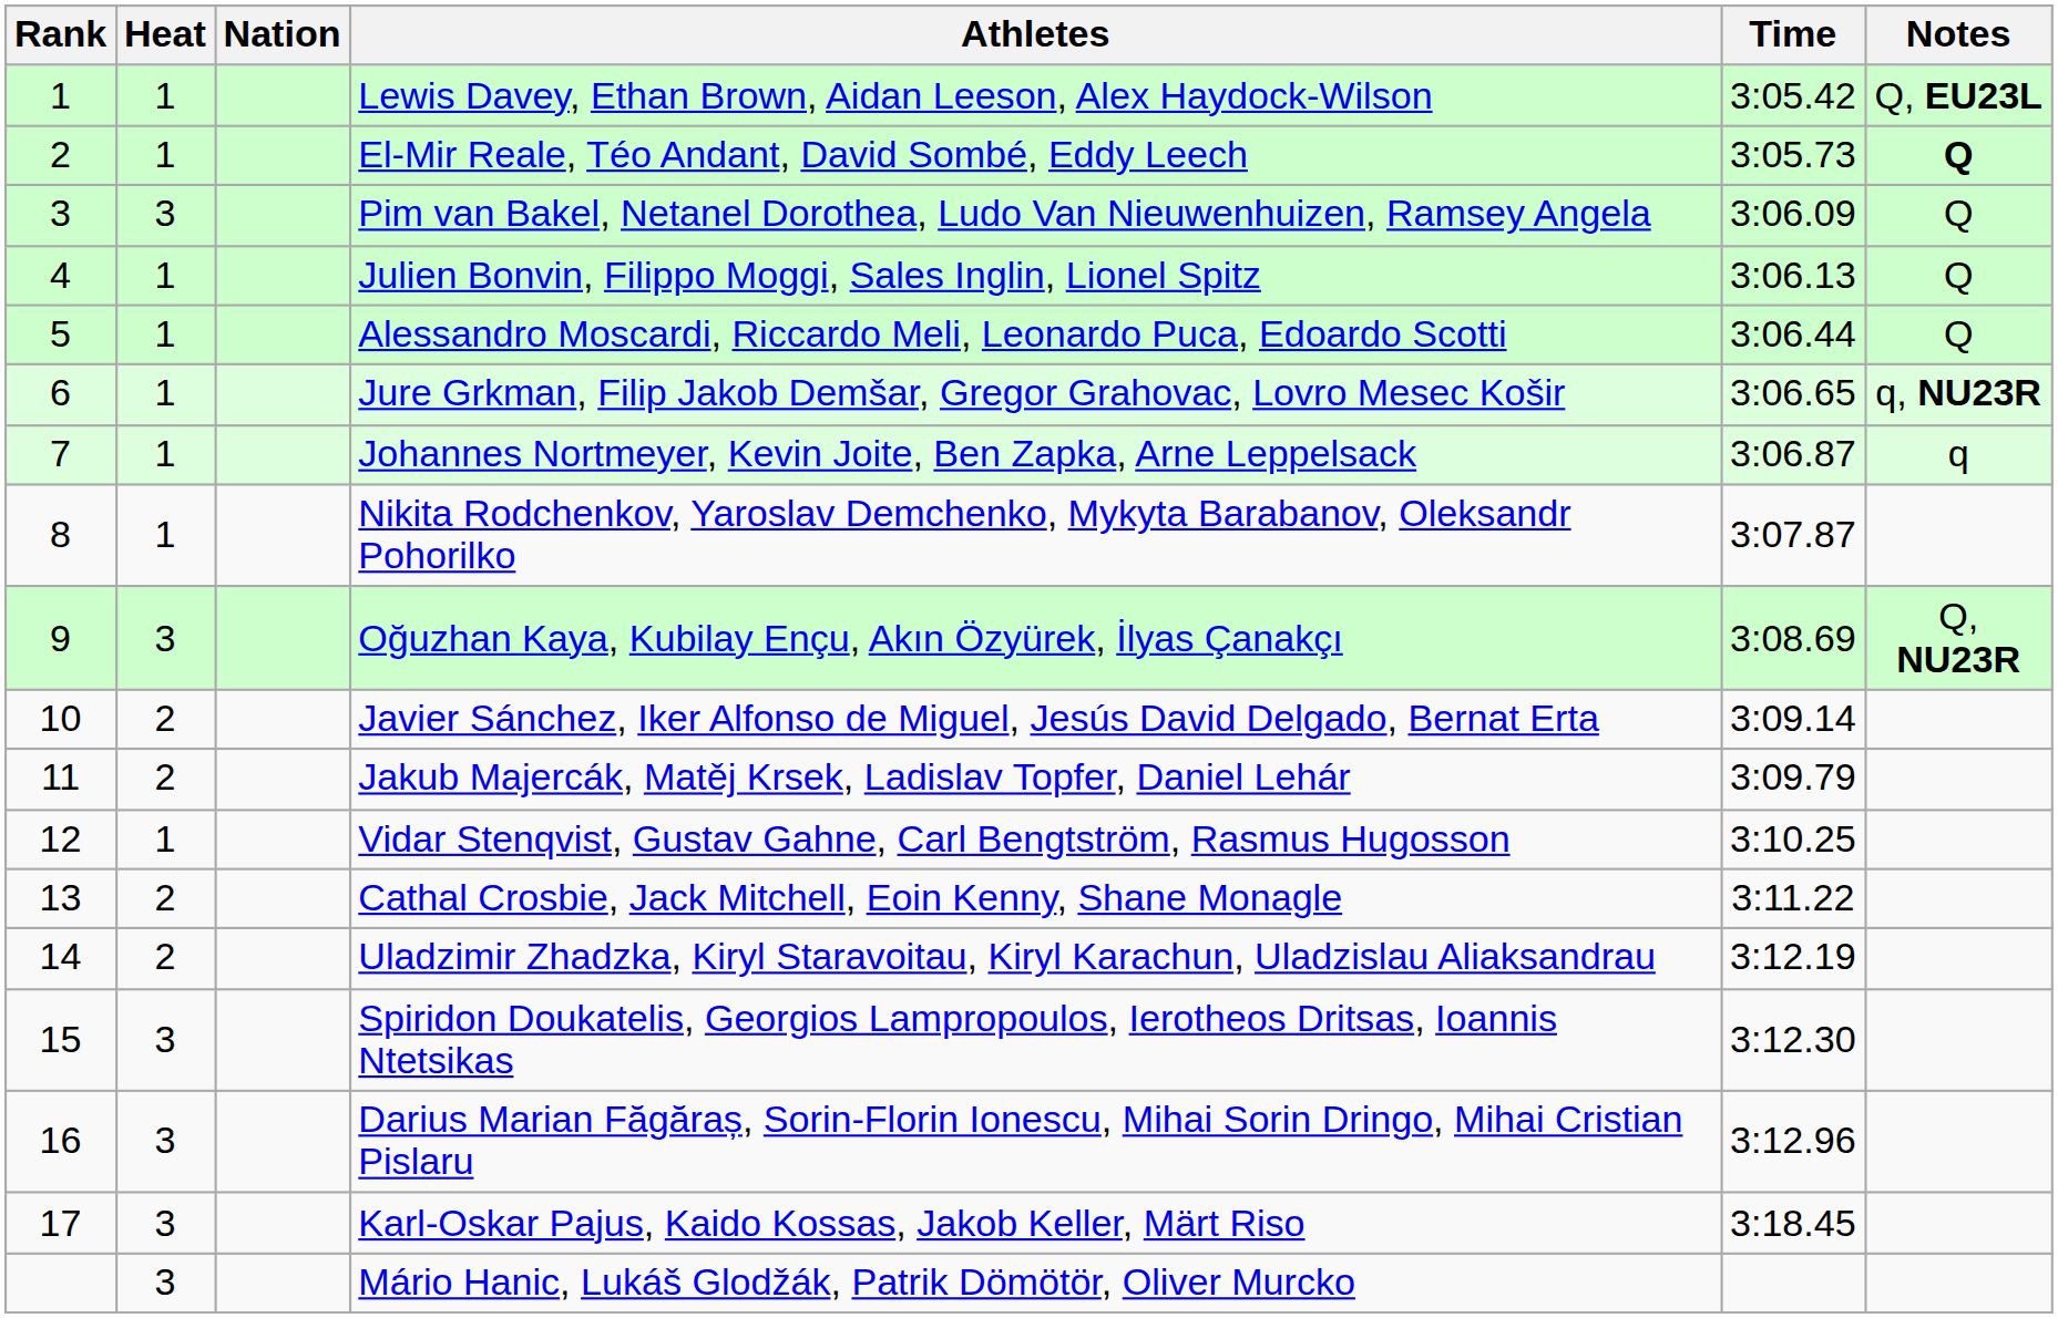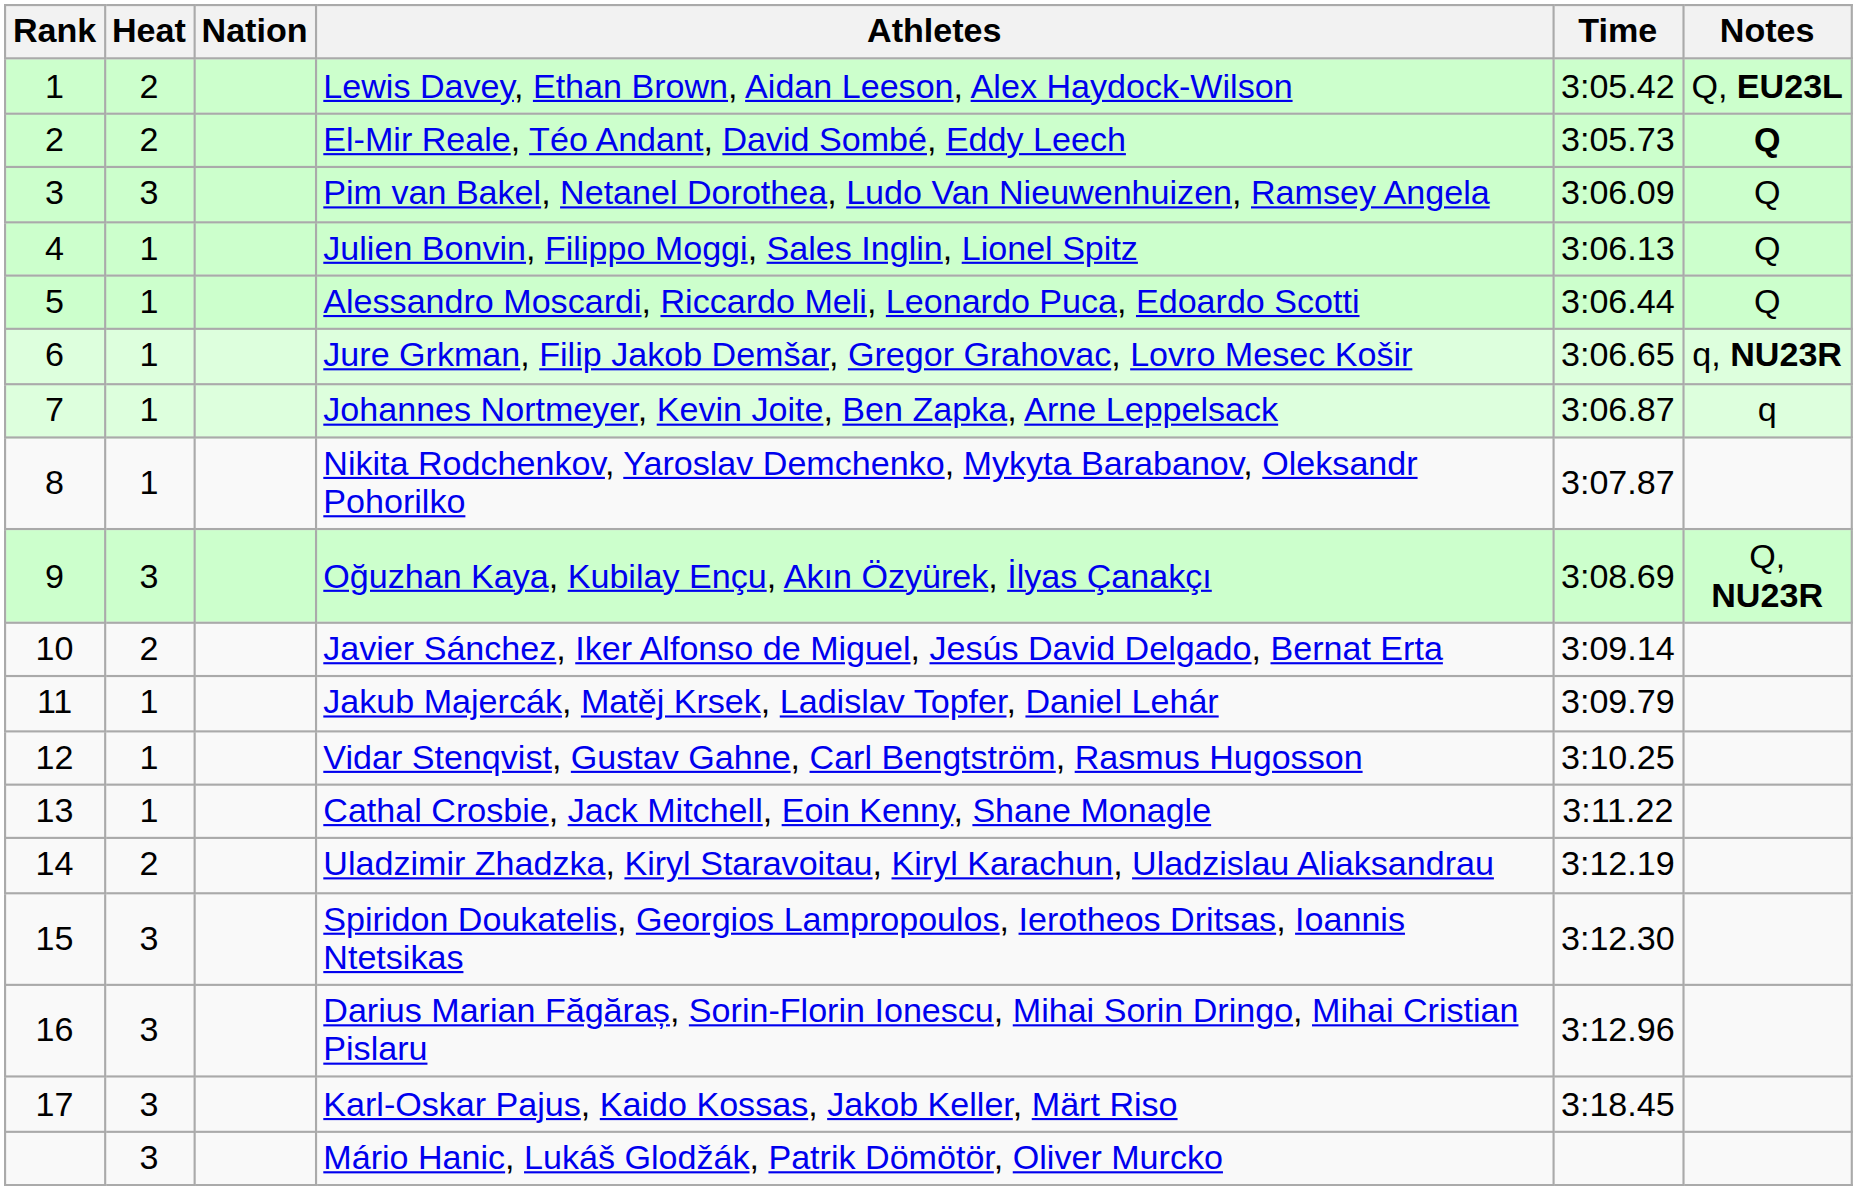 <table class="wikitable sortable" style="text-align:center;">
 <tr>
 <th>Rank</th>
 <th>Heat</th>
 <th>Nation</th>
 <th>Athletes</th>
 <th>Time</th>
 <th>Notes</th>
 </tr>
 <tr bgcolor=ccffcc>
 <td>1</td>
-<td>1</td>
+<td>2</td>
 <td align=left></td>
 <td align=left><a href='#'>Lewis Davey</a>, <a href='#'>Ethan Brown</a>, <a href='#'>Aidan Leeson</a>, <a href='#'>Alex Haydock-Wilson</a></td>
 <td>3:05.42</td>
 <td>Q, <strong>EU23L</strong></td>
 </tr>
 <tr bgcolor=ccffcc>
 <td>2</td>
-<td>1</td>
+<td>2</td>
 <td align=left></td>
 <td align=left><a href='#'>El-Mir Reale</a>, <a href='#'>Téo Andant</a>, <a href='#'>David Sombé</a>, <a href='#'>Eddy Leech</a></td>
 <td>3:05.73</td>
 <td><strong>Q</strong></td>
 </tr>
 <tr bgcolor=ccffcc>
 <td>3</td>
 <td>3</td>
 <td align=left></td>
 <td align=left><a href='#'>Pim van Bakel</a>, <a href='#'>Netanel Dorothea</a>, <a href='#'>Ludo Van Nieuwenhuizen</a>, <a href='#'>Ramsey Angela</a></td>
 <td>3:06.09</td>
 <td>Q</td>
 </tr>
 <tr bgcolor=ccffcc>
 <td>4</td>
 <td>1</td>
 <td align=left></td>
 <td align=left><a href='#'>Julien Bonvin</a>, <a href='#'>Filippo Moggi</a>, <a href='#'>Sales Inglin</a>, <a href='#'>Lionel Spitz</a></td>
 <td>3:06.13</td>
 <td>Q</td>
 </tr>
 <tr bgcolor=ccffcc>
 <td>5</td>
 <td>1</td>
 <td align=left></td>
 <td align=left><a href='#'>Alessandro Moscardi</a>, <a href='#'>Riccardo Meli</a>, <a href='#'>Leonardo Puca</a>, <a href='#'>Edoardo Scotti</a></td>
 <td>3:06.44</td>
 <td>Q</td>
 </tr>
 <tr bgcolor=ddffdd>
 <td>6</td>
 <td>1</td>
 <td align=left></td>
 <td align=left><a href='#'>Jure Grkman</a>, <a href='#'>Filip Jakob Demšar</a>, <a href='#'>Gregor Grahovac</a>, <a href='#'>Lovro Mesec Košir</a></td>
 <td>3:06.65</td>
 <td>q, <strong>NU23R</strong></td>
 </tr>
 <tr bgcolor=ddffdd>
 <td>7</td>
 <td>1</td>
 <td align=left></td>
 <td align=left><a href='#'>Johannes Nortmeyer</a>, <a href='#'>Kevin Joite</a>, <a href='#'>Ben Zapka</a>, <a href='#'>Arne Leppelsack</a></td>
 <td>3:06.87</td>
 <td>q</td>
 </tr>
 <tr>
 <td>8</td>
 <td>1</td>
 <td align=left></td>
 <td align=left><a href='#'>Nikita Rodchenkov</a>, <a href='#'>Yaroslav Demchenko</a>, <a href='#'>Mykyta Barabanov</a>, <a href='#'>Oleksandr Pohorilko</a></td>
 <td>3:07.87</td>
 <td></td>
 </tr>
 <tr bgcolor=ccffcc>
 <td>9</td>
 <td>3</td>
 <td align=left></td>
 <td align=left><a href='#'>Oğuzhan Kaya</a>, <a href='#'>Kubilay Ençu</a>, <a href='#'>Akın Özyürek</a>, <a href='#'>İlyas Çanakçı</a></td>
 <td>3:08.69</td>
 <td>Q, <strong>NU23R</strong></td>
 </tr>
 <tr>
 <td>10</td>
 <td>2</td>
 <td align=left></td>
 <td align=left><a href='#'>Javier Sánchez</a>, <a href='#'>Iker Alfonso de Miguel</a>, <a href='#'>Jesús David Delgado</a>, <a href='#'>Bernat Erta</a></td>
 <td>3:09.14</td>
 <td></td>
 </tr>
 <tr>
 <td>11</td>
-<td>2</td>
+<td>1</td>
 <td align=left></td>
 <td align=left><a href='#'>Jakub Majercák</a>, <a href='#'>Matěj Krsek</a>, <a href='#'>Ladislav Topfer</a>, <a href='#'>Daniel Lehár</a></td>
 <td>3:09.79</td>
 <td></td>
 </tr>
 <tr>
 <td>12</td>
 <td>1</td>
 <td align=left></td>
 <td align=left><a href='#'>Vidar Stenqvist</a>, <a href='#'>Gustav Gahne</a>, <a href='#'>Carl Bengtström</a>, <a href='#'>Rasmus Hugosson</a></td>
 <td>3:10.25</td>
 <td></td>
 </tr>
 <tr>
 <td>13</td>
-<td>2</td>
+<td>1</td>
 <td align=left></td>
 <td align=left><a href='#'>Cathal Crosbie</a>, <a href='#'>Jack Mitchell</a>, <a href='#'>Eoin Kenny</a>, <a href='#'>Shane Monagle</a></td>
 <td>3:11.22</td>
 <td></td>
 </tr>
 <tr>
 <td>14</td>
 <td>2</td>
 <td align=left></td>
 <td align=left><a href='#'>Uladzimir Zhadzka</a>, <a href='#'>Kiryl Staravoitau</a>, <a href='#'>Kiryl Karachun</a>, <a href='#'>Uladzislau Aliaksandrau</a></td>
 <td>3:12.19</td>
 <td></td>
 </tr>
 <tr>
 <td>15</td>
 <td>3</td>
 <td align=left></td>
 <td align=left><a href='#'>Spiridon Doukatelis</a>, <a href='#'>Georgios Lampropoulos</a>, <a href='#'>Ierotheos Dritsas</a>, <a href='#'>Ioannis Ntetsikas</a></td>
 <td>3:12.30</td>
 <td></td>
 </tr>
 <tr>
 <td>16</td>
 <td>3</td>
 <td align=left></td>
 <td align=left><a href='#'>Darius Marian Făgăraș</a>, <a href='#'>Sorin-Florin Ionescu</a>, <a href='#'>Mihai Sorin Dringo</a>, <a href='#'>Mihai Cristian Pislaru</a></td>
 <td>3:12.96</td>
 <td></td>
 </tr>
 <tr>
 <td>17</td>
 <td>3</td>
 <td align=left></td>
 <td align=left><a href='#'>Karl-Oskar Pajus</a>, <a href='#'>Kaido Kossas</a>, <a href='#'>Jakob Keller</a>, <a href='#'>Märt Riso</a></td>
 <td>3:18.45</td>
 <td></td>
 </tr>
 <tr>
 <td></td>
 <td>3</td>
 <td align=left></td>
 <td align=left><a href='#'>Mário Hanic</a>, <a href='#'>Lukáš Glodžák</a>, <a href='#'>Patrik Dӧmӧtӧr</a>, <a href='#'>Oliver Murcko</a></td>
 <td></td>
 <td></td>
 </tr>
 </table>
